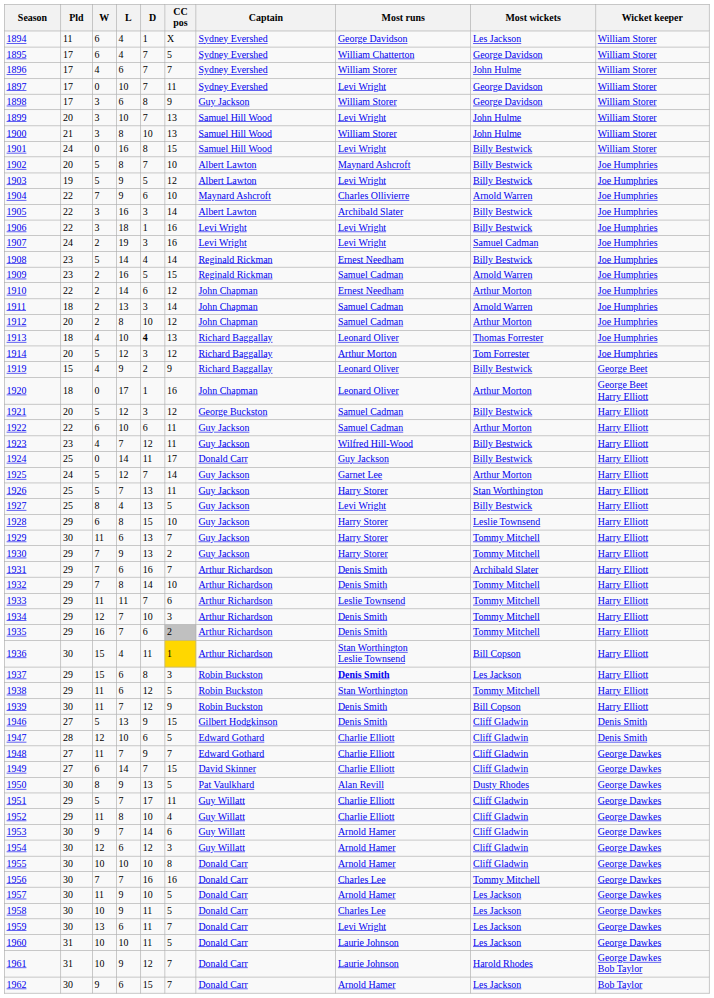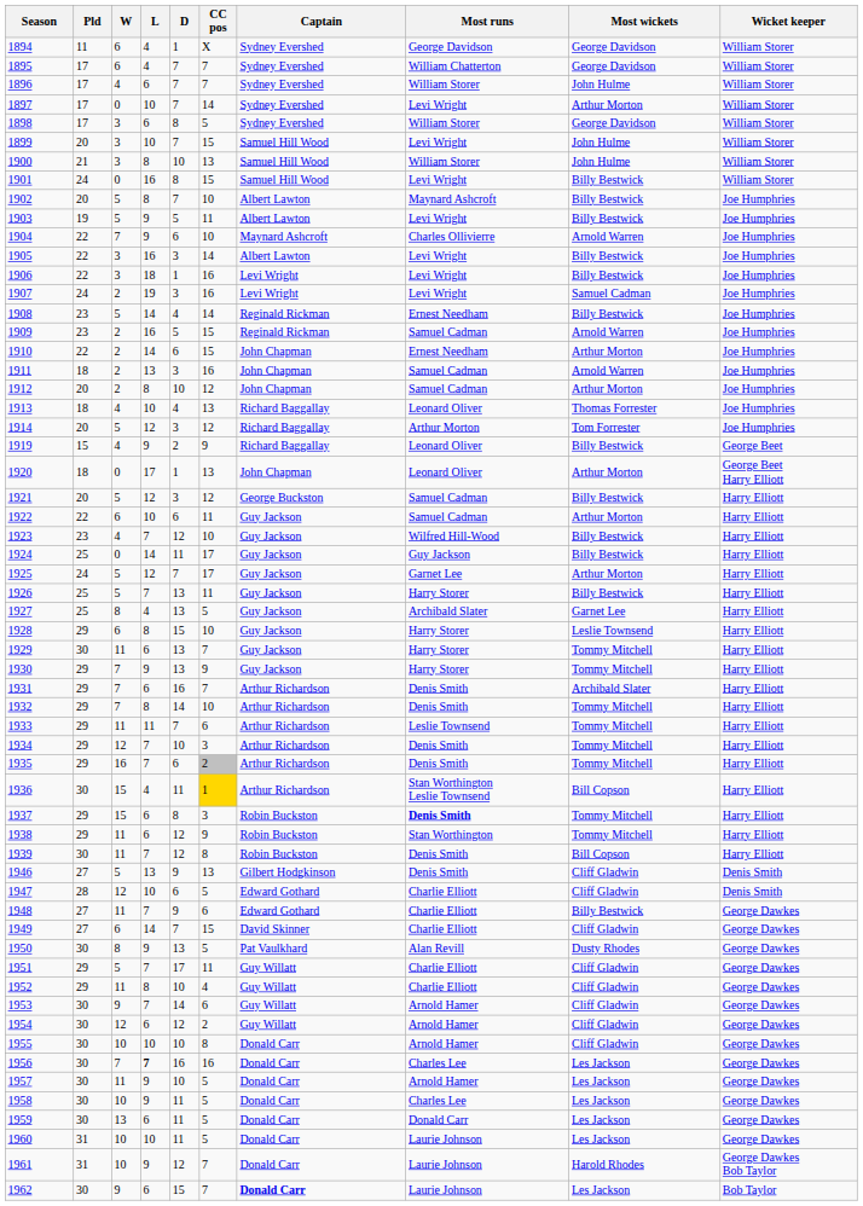 <table class="wikitable" width="90%">
 <tr>
 <th>Season</th>
 <th>Pld</th>
 <th>W</th>
 <th>L</th>
 <th>D</th>
 <th>CC<br>pos</th>
 <th>Captain</th>
 <th>Most runs</th>
 <th>Most wickets</th>
 <th>Wicket keeper</th>
 </tr>
 <tr>
 <td><a href='#'>1894</a></td>
 <td>11</td>
 <td>6</td>
 <td>4</td>
 <td>1</td>
 <td>X</td>
 <td><a href='#'>Sydney Evershed</a></td>
 <td><a href='#'>George Davidson</a></td>
-<td><a href='#'>Les Jackson</a></td>
+<td><a href='#'>George Davidson</a></td>
 <td><a href='#'>William Storer</a></td>
 </tr>
 <tr>
 <td><a href='#'>1895</a></td>
 <td>17</td>
 <td>6</td>
 <td>4</td>
 <td>7</td>
-<td>5</td>
+<td>7</td>
 <td><a href='#'>Sydney Evershed</a></td>
 <td><a href='#'>William Chatterton</a></td>
 <td><a href='#'>George Davidson</a></td>
 <td><a href='#'>William Storer</a></td>
 </tr>
 <tr>
 <td><a href='#'>1896</a></td>
 <td>17</td>
 <td>4</td>
 <td>6</td>
 <td>7</td>
 <td>7</td>
 <td><a href='#'>Sydney Evershed</a></td>
 <td><a href='#'>William Storer</a></td>
 <td><a href='#'>John Hulme</a></td>
 <td><a href='#'>William Storer</a></td>
 </tr>
 <tr>
 <td><a href='#'>1897</a></td>
 <td>17</td>
 <td>0</td>
 <td>10</td>
 <td>7</td>
-<td>11</td>
+<td>14</td>
 <td><a href='#'>Sydney Evershed</a></td>
 <td><a href='#'>Levi Wright</a></td>
-<td><a href='#'>George Davidson</a></td>
+<td><a href='#'>Arthur Morton</a></td>
 <td><a href='#'>William Storer</a></td>
 </tr>
 <tr>
 <td><a href='#'>1898</a></td>
 <td>17</td>
 <td>3</td>
 <td>6</td>
 <td>8</td>
-<td>9</td>
-<td><a href='#'>Guy Jackson</a></td>
+<td>5</td>
+<td><a href='#'>Sydney Evershed</a></td>
 <td><a href='#'>William Storer</a></td>
 <td><a href='#'>George Davidson</a></td>
 <td><a href='#'>William Storer</a></td>
 </tr>
 <tr>
 <td><a href='#'>1899</a></td>
 <td>20</td>
 <td>3</td>
 <td>10</td>
 <td>7</td>
-<td>13</td>
+<td>15</td>
 <td><a href='#'>Samuel Hill Wood</a></td>
 <td><a href='#'>Levi Wright</a></td>
 <td><a href='#'>John Hulme</a></td>
 <td><a href='#'>William Storer</a></td>
 </tr>
 <tr>
 <td><a href='#'>1900</a></td>
 <td>21</td>
 <td>3</td>
 <td>8</td>
 <td>10</td>
 <td>13</td>
 <td><a href='#'>Samuel Hill Wood</a></td>
 <td><a href='#'>William Storer</a></td>
 <td><a href='#'>John Hulme</a></td>
 <td><a href='#'>William Storer</a></td>
 </tr>
 <tr>
 <td><a href='#'>1901</a></td>
 <td>24</td>
 <td>0</td>
 <td>16</td>
 <td>8</td>
 <td>15</td>
 <td><a href='#'>Samuel Hill Wood</a></td>
 <td><a href='#'>Levi Wright</a></td>
 <td><a href='#'>Billy Bestwick</a></td>
 <td><a href='#'>William Storer</a></td>
 </tr>
 <tr>
 <td><a href='#'>1902</a></td>
 <td>20</td>
 <td>5</td>
 <td>8</td>
 <td>7</td>
 <td>10</td>
 <td><a href='#'>Albert Lawton</a></td>
 <td><a href='#'>Maynard Ashcroft</a></td>
 <td><a href='#'>Billy Bestwick</a></td>
 <td><a href='#'>Joe Humphries</a></td>
 </tr>
 <tr>
 <td><a href='#'>1903</a></td>
 <td>19</td>
 <td>5</td>
 <td>9</td>
 <td>5</td>
-<td>12</td>
+<td>11</td>
 <td><a href='#'>Albert Lawton</a></td>
 <td><a href='#'>Levi Wright</a></td>
 <td><a href='#'>Billy Bestwick</a></td>
 <td><a href='#'>Joe Humphries</a></td>
 </tr>
 <tr>
 <td><a href='#'>1904</a></td>
 <td>22</td>
 <td>7</td>
 <td>9</td>
 <td>6</td>
 <td>10</td>
 <td><a href='#'>Maynard Ashcroft</a></td>
 <td><a href='#'>Charles Ollivierre</a></td>
 <td><a href='#'>Arnold Warren</a></td>
 <td><a href='#'>Joe Humphries</a></td>
 </tr>
 <tr>
 <td><a href='#'>1905</a></td>
 <td>22</td>
 <td>3</td>
 <td>16</td>
 <td>3</td>
 <td>14</td>
 <td><a href='#'>Albert Lawton</a></td>
-<td><a href='#'>Archibald Slater</a></td>
+<td><a href='#'>Levi Wright</a></td>
 <td><a href='#'>Billy Bestwick</a></td>
 <td><a href='#'>Joe Humphries</a></td>
 </tr>
 <tr>
 <td><a href='#'>1906</a></td>
 <td>22</td>
 <td>3</td>
 <td>18</td>
 <td>1</td>
 <td>16</td>
 <td><a href='#'>Levi Wright</a></td>
 <td><a href='#'>Levi Wright</a></td>
 <td><a href='#'>Billy Bestwick</a></td>
 <td><a href='#'>Joe Humphries</a></td>
 </tr>
 <tr>
 <td><a href='#'>1907</a></td>
 <td>24</td>
 <td>2</td>
 <td>19</td>
 <td>3</td>
 <td>16</td>
 <td><a href='#'>Levi Wright</a></td>
 <td><a href='#'>Levi Wright</a></td>
 <td><a href='#'>Samuel Cadman</a></td>
 <td><a href='#'>Joe Humphries</a></td>
 </tr>
 <tr>
 <td><a href='#'>1908</a></td>
 <td>23</td>
 <td>5</td>
 <td>14</td>
 <td>4</td>
 <td>14</td>
 <td><a href='#'>Reginald Rickman</a></td>
 <td><a href='#'>Ernest Needham</a></td>
 <td><a href='#'>Billy Bestwick</a></td>
 <td><a href='#'>Joe Humphries</a></td>
 </tr>
 <tr>
 <td><a href='#'>1909</a></td>
 <td>23</td>
 <td>2</td>
 <td>16</td>
 <td>5</td>
 <td>15</td>
 <td><a href='#'>Reginald Rickman</a></td>
 <td><a href='#'>Samuel Cadman</a></td>
 <td><a href='#'>Arnold Warren</a></td>
 <td><a href='#'>Joe Humphries</a></td>
 </tr>
 <tr>
 <td><a href='#'>1910</a></td>
 <td>22</td>
 <td>2</td>
 <td>14</td>
 <td>6</td>
-<td>12</td>
+<td>15</td>
 <td><a href='#'>John Chapman</a></td>
 <td><a href='#'>Ernest Needham</a></td>
 <td><a href='#'>Arthur Morton</a></td>
 <td><a href='#'>Joe Humphries</a></td>
 </tr>
 <tr>
 <td><a href='#'>1911</a></td>
 <td>18</td>
 <td>2</td>
 <td>13</td>
 <td>3</td>
-<td>14</td>
+<td>16</td>
 <td><a href='#'>John Chapman</a></td>
 <td><a href='#'>Samuel Cadman</a></td>
 <td><a href='#'>Arnold Warren</a></td>
 <td><a href='#'>Joe Humphries</a></td>
 </tr>
 <tr>
 <td><a href='#'>1912</a></td>
 <td>20</td>
 <td>2</td>
 <td>8</td>
 <td>10</td>
 <td>12</td>
 <td><a href='#'>John Chapman</a></td>
 <td><a href='#'>Samuel Cadman</a></td>
 <td><a href='#'>Arthur Morton</a></td>
 <td><a href='#'>Joe Humphries</a></td>
 </tr>
 <tr>
 <td><a href='#'>1913</a></td>
 <td>18</td>
 <td>4</td>
 <td>10</td>
-<td><strong>4</strong></td>
+<td>4</td>
 <td>13</td>
 <td><a href='#'>Richard Baggallay</a></td>
 <td><a href='#'>Leonard Oliver</a></td>
 <td><a href='#'>Thomas Forrester</a></td>
 <td><a href='#'>Joe Humphries</a></td>
 </tr>
 <tr>
 <td><a href='#'>1914</a></td>
 <td>20</td>
 <td>5</td>
 <td>12</td>
 <td>3</td>
 <td>12</td>
 <td><a href='#'>Richard Baggallay</a></td>
 <td><a href='#'>Arthur Morton</a></td>
 <td><a href='#'>Tom Forrester</a></td>
 <td><a href='#'>Joe Humphries</a></td>
 </tr>
 <tr>
 <td><a href='#'>1919</a></td>
 <td>15</td>
 <td>4</td>
 <td>9</td>
 <td>2</td>
 <td>9</td>
 <td><a href='#'>Richard Baggallay</a></td>
 <td><a href='#'>Leonard Oliver</a></td>
 <td><a href='#'>Billy Bestwick</a></td>
 <td><a href='#'>George Beet</a></td>
 </tr>
 <tr>
 <td><a href='#'>1920</a></td>
 <td>18</td>
 <td>0</td>
 <td>17</td>
 <td>1</td>
-<td>16</td>
+<td>13</td>
 <td><a href='#'>John Chapman</a></td>
 <td><a href='#'>Leonard Oliver</a></td>
 <td><a href='#'>Arthur Morton</a></td>
 <td><a href='#'>George Beet</a><br><a href='#'>Harry Elliott</a></td>
 </tr>
 <tr>
 <td><a href='#'>1921</a></td>
 <td>20</td>
 <td>5</td>
 <td>12</td>
 <td>3</td>
 <td>12</td>
 <td><a href='#'>George Buckston</a></td>
 <td><a href='#'>Samuel Cadman</a></td>
 <td><a href='#'>Billy Bestwick</a></td>
 <td><a href='#'>Harry Elliott</a></td>
 </tr>
 <tr>
 <td><a href='#'>1922</a></td>
 <td>22</td>
 <td>6</td>
 <td>10</td>
 <td>6</td>
 <td>11</td>
 <td><a href='#'>Guy Jackson</a></td>
 <td><a href='#'>Samuel Cadman</a></td>
 <td><a href='#'>Arthur Morton</a></td>
 <td><a href='#'>Harry Elliott</a></td>
 </tr>
 <tr>
 <td><a href='#'>1923</a></td>
 <td>23</td>
 <td>4</td>
 <td>7</td>
 <td>12</td>
-<td>11</td>
+<td>10</td>
 <td><a href='#'>Guy Jackson</a></td>
 <td><a href='#'>Wilfred Hill-Wood</a></td>
 <td><a href='#'>Billy Bestwick</a></td>
 <td><a href='#'>Harry Elliott</a></td>
 </tr>
 <tr>
 <td><a href='#'>1924</a></td>
 <td>25</td>
 <td>0</td>
 <td>14</td>
 <td>11</td>
 <td>17</td>
-<td><a href='#'>Donald Carr</a></td>
+<td><a href='#'>Guy Jackson</a></td>
 <td><a href='#'>Guy Jackson</a></td>
 <td><a href='#'>Billy Bestwick</a></td>
 <td><a href='#'>Harry Elliott</a></td>
 </tr>
 <tr>
 <td><a href='#'>1925</a></td>
 <td>24</td>
 <td>5</td>
 <td>12</td>
 <td>7</td>
-<td>14</td>
+<td>17</td>
 <td><a href='#'>Guy Jackson</a></td>
 <td><a href='#'>Garnet Lee</a></td>
 <td><a href='#'>Arthur Morton</a></td>
 <td><a href='#'>Harry Elliott</a></td>
 </tr>
 <tr>
 <td><a href='#'>1926</a></td>
 <td>25</td>
 <td>5</td>
 <td>7</td>
 <td>13</td>
 <td>11</td>
 <td><a href='#'>Guy Jackson</a></td>
 <td><a href='#'>Harry Storer</a></td>
-<td><a href='#'>Stan Worthington</a></td>
+<td><a href='#'>Billy Bestwick</a></td>
 <td><a href='#'>Harry Elliott</a></td>
 </tr>
 <tr>
 <td><a href='#'>1927</a></td>
 <td>25</td>
 <td>8</td>
 <td>4</td>
 <td>13</td>
 <td>5</td>
 <td><a href='#'>Guy Jackson</a></td>
-<td><a href='#'>Levi Wright</a></td>
-<td><a href='#'>Billy Bestwick</a></td>
+<td><a href='#'>Archibald Slater</a></td>
+<td><a href='#'>Garnet Lee</a></td>
 <td><a href='#'>Harry Elliott</a></td>
 </tr>
 <tr>
 <td><a href='#'>1928</a></td>
 <td>29</td>
 <td>6</td>
 <td>8</td>
 <td>15</td>
 <td>10</td>
 <td><a href='#'>Guy Jackson</a></td>
 <td><a href='#'>Harry Storer</a></td>
 <td><a href='#'>Leslie Townsend</a></td>
 <td><a href='#'>Harry Elliott</a></td>
 </tr>
 <tr>
 <td><a href='#'>1929</a></td>
 <td>30</td>
 <td>11</td>
 <td>6</td>
 <td>13</td>
 <td>7</td>
 <td><a href='#'>Guy Jackson</a></td>
 <td><a href='#'>Harry Storer</a></td>
 <td><a href='#'>Tommy Mitchell</a></td>
 <td><a href='#'>Harry Elliott</a></td>
 </tr>
 <tr>
 <td><a href='#'>1930</a></td>
 <td>29</td>
 <td>7</td>
 <td>9</td>
 <td>13</td>
-<td>2</td>
+<td>9</td>
 <td><a href='#'>Guy Jackson</a></td>
 <td><a href='#'>Harry Storer</a></td>
 <td><a href='#'>Tommy Mitchell</a></td>
 <td><a href='#'>Harry Elliott</a></td>
 </tr>
 <tr>
 <td><a href='#'>1931</a></td>
 <td>29</td>
 <td>7</td>
 <td>6</td>
 <td>16</td>
 <td>7</td>
 <td><a href='#'>Arthur Richardson</a></td>
 <td><a href='#'>Denis Smith</a></td>
 <td><a href='#'>Archibald Slater</a></td>
 <td><a href='#'>Harry Elliott</a></td>
 </tr>
 <tr>
 <td><a href='#'>1932</a></td>
 <td>29</td>
 <td>7</td>
 <td>8</td>
 <td>14</td>
 <td>10</td>
 <td><a href='#'>Arthur Richardson</a></td>
 <td><a href='#'>Denis Smith</a></td>
 <td><a href='#'>Tommy Mitchell</a></td>
 <td><a href='#'>Harry Elliott</a></td>
 </tr>
 <tr>
 <td><a href='#'>1933</a></td>
 <td>29</td>
 <td>11</td>
 <td>11</td>
 <td>7</td>
 <td>6</td>
 <td><a href='#'>Arthur Richardson</a></td>
 <td><a href='#'>Leslie Townsend</a></td>
 <td><a href='#'>Tommy Mitchell</a></td>
 <td><a href='#'>Harry Elliott</a></td>
 </tr>
 <tr>
 <td><a href='#'>1934</a></td>
 <td>29</td>
 <td>12</td>
 <td>7</td>
 <td>10</td>
 <td>3</td>
 <td><a href='#'>Arthur Richardson</a></td>
 <td><a href='#'>Denis Smith</a></td>
 <td><a href='#'>Tommy Mitchell</a></td>
 <td><a href='#'>Harry Elliott</a></td>
 </tr>
 <tr>
 <td><a href='#'>1935</a></td>
 <td>29</td>
 <td>16</td>
 <td>7</td>
 <td>6</td>
 <td bgcolor=silver>2</td>
 <td><a href='#'>Arthur Richardson</a></td>
 <td><a href='#'>Denis Smith</a></td>
 <td><a href='#'>Tommy Mitchell</a></td>
 <td><a href='#'>Harry Elliott</a></td>
 </tr>
 <tr>
 <td><a href='#'>1936</a></td>
 <td>30</td>
 <td>15</td>
 <td>4</td>
 <td>11</td>
 <td bgcolor=gold>1</td>
 <td><a href='#'>Arthur Richardson</a></td>
 <td><a href='#'>Stan Worthington</a><br><a href='#'>Leslie Townsend</a></td>
 <td><a href='#'>Bill Copson</a></td>
 <td><a href='#'>Harry Elliott</a></td>
 </tr>
 <tr>
 <td><a href='#'>1937</a></td>
 <td>29</td>
 <td>15</td>
 <td>6</td>
 <td>8</td>
 <td>3</td>
 <td><a href='#'>Robin Buckston</a></td>
 <td><strong><a href='#'>Denis Smith</a></strong></td>
-<td><a href='#'>Les Jackson</a></td>
+<td><a href='#'>Tommy Mitchell</a></td>
 <td><a href='#'>Harry Elliott</a></td>
 </tr>
 <tr>
 <td><a href='#'>1938</a></td>
 <td>29</td>
 <td>11</td>
 <td>6</td>
 <td>12</td>
-<td>5</td>
+<td>9</td>
 <td><a href='#'>Robin Buckston</a></td>
 <td><a href='#'>Stan Worthington</a></td>
 <td><a href='#'>Tommy Mitchell</a></td>
 <td><a href='#'>Harry Elliott</a></td>
 </tr>
 <tr>
 <td><a href='#'>1939</a></td>
 <td>30</td>
 <td>11</td>
 <td>7</td>
 <td>12</td>
-<td>9</td>
+<td>8</td>
 <td><a href='#'>Robin Buckston</a></td>
 <td><a href='#'>Denis Smith</a></td>
 <td><a href='#'>Bill Copson</a></td>
 <td><a href='#'>Harry Elliott</a></td>
 </tr>
 <tr>
 <td><a href='#'>1946</a></td>
 <td>27</td>
 <td>5</td>
 <td>13</td>
 <td>9</td>
-<td>15</td>
+<td>13</td>
 <td><a href='#'>Gilbert Hodgkinson</a></td>
 <td><a href='#'>Denis Smith</a></td>
 <td><a href='#'>Cliff Gladwin</a></td>
 <td><a href='#'>Denis Smith</a></td>
 </tr>
 <tr>
 <td><a href='#'>1947</a></td>
 <td>28</td>
 <td>12</td>
 <td>10</td>
 <td>6</td>
 <td>5</td>
 <td><a href='#'>Edward Gothard</a></td>
 <td><a href='#'>Charlie Elliott</a></td>
 <td><a href='#'>Cliff Gladwin</a></td>
 <td><a href='#'>Denis Smith</a></td>
 </tr>
 <tr>
 <td><a href='#'>1948</a></td>
 <td>27</td>
 <td>11</td>
 <td>7</td>
 <td>9</td>
-<td>7</td>
+<td>6</td>
 <td><a href='#'>Edward Gothard</a></td>
 <td><a href='#'>Charlie Elliott</a></td>
-<td><a href='#'>Cliff Gladwin</a></td>
+<td><a href='#'>Billy Bestwick</a></td>
 <td><a href='#'>George Dawkes</a></td>
 </tr>
 <tr>
 <td><a href='#'>1949</a></td>
 <td>27</td>
 <td>6</td>
 <td>14</td>
 <td>7</td>
 <td>15</td>
 <td><a href='#'>David Skinner</a></td>
 <td><a href='#'>Charlie Elliott</a></td>
 <td><a href='#'>Cliff Gladwin</a></td>
 <td><a href='#'>George Dawkes</a></td>
 </tr>
 <tr>
 <td><a href='#'>1950</a></td>
 <td>30</td>
 <td>8</td>
 <td>9</td>
 <td>13</td>
 <td>5</td>
 <td><a href='#'>Pat Vaulkhard</a></td>
 <td><a href='#'>Alan Revill</a></td>
 <td><a href='#'>Dusty Rhodes</a></td>
 <td><a href='#'>George Dawkes</a></td>
 </tr>
 <tr>
 <td><a href='#'>1951</a></td>
 <td>29</td>
 <td>5</td>
 <td>7</td>
 <td>17</td>
 <td>11</td>
 <td><a href='#'>Guy Willatt</a></td>
 <td><a href='#'>Charlie Elliott</a></td>
 <td><a href='#'>Cliff Gladwin</a></td>
 <td><a href='#'>George Dawkes</a></td>
 </tr>
 <tr>
 <td><a href='#'>1952</a></td>
 <td>29</td>
 <td>11</td>
 <td>8</td>
 <td>10</td>
 <td>4</td>
 <td><a href='#'>Guy Willatt</a></td>
 <td><a href='#'>Charlie Elliott</a></td>
 <td><a href='#'>Cliff Gladwin</a></td>
 <td><a href='#'>George Dawkes</a></td>
 </tr>
 <tr>
 <td><a href='#'>1953</a></td>
 <td>30</td>
 <td>9</td>
 <td>7</td>
 <td>14</td>
 <td>6</td>
 <td><a href='#'>Guy Willatt</a></td>
 <td><a href='#'>Arnold Hamer</a></td>
 <td><a href='#'>Cliff Gladwin</a></td>
 <td><a href='#'>George Dawkes</a></td>
 </tr>
 <tr>
 <td><a href='#'>1954</a></td>
 <td>30</td>
 <td>12</td>
 <td>6</td>
 <td>12</td>
-<td>3</td>
+<td>2</td>
 <td><a href='#'>Guy Willatt</a></td>
 <td><a href='#'>Arnold Hamer</a></td>
 <td><a href='#'>Cliff Gladwin</a></td>
 <td><a href='#'>George Dawkes</a></td>
 </tr>
 <tr>
 <td><a href='#'>1955</a></td>
 <td>30</td>
 <td>10</td>
 <td>10</td>
 <td>10</td>
 <td>8</td>
 <td><a href='#'>Donald Carr</a></td>
 <td><a href='#'>Arnold Hamer</a></td>
 <td><a href='#'>Cliff Gladwin</a></td>
 <td><a href='#'>George Dawkes</a></td>
 </tr>
 <tr>
 <td><a href='#'>1956</a></td>
 <td>30</td>
 <td>7</td>
-<td>7</td>
+<td><strong>7</strong></td>
 <td>16</td>
 <td>16</td>
 <td><a href='#'>Donald Carr</a></td>
 <td><a href='#'>Charles Lee</a></td>
-<td><a href='#'>Tommy Mitchell</a></td>
+<td><a href='#'>Les Jackson</a></td>
 <td><a href='#'>George Dawkes</a></td>
 </tr>
 <tr>
 <td><a href='#'>1957</a></td>
 <td>30</td>
 <td>11</td>
 <td>9</td>
 <td>10</td>
 <td>5</td>
 <td><a href='#'>Donald Carr</a></td>
 <td><a href='#'>Arnold Hamer</a></td>
 <td><a href='#'>Les Jackson</a></td>
 <td><a href='#'>George Dawkes</a></td>
 </tr>
 <tr>
 <td><a href='#'>1958</a></td>
 <td>30</td>
 <td>10</td>
 <td>9</td>
 <td>11</td>
 <td>5</td>
 <td><a href='#'>Donald Carr</a></td>
 <td><a href='#'>Charles Lee</a></td>
 <td><a href='#'>Les Jackson</a></td>
 <td><a href='#'>George Dawkes</a></td>
 </tr>
 <tr>
 <td><a href='#'>1959</a></td>
 <td>30</td>
 <td>13</td>
 <td>6</td>
 <td>11</td>
-<td>7</td>
+<td>5</td>
 <td><a href='#'>Donald Carr</a></td>
-<td><a href='#'>Levi Wright</a></td>
+<td><a href='#'>Donald Carr</a></td>
 <td><a href='#'>Les Jackson</a></td>
 <td><a href='#'>George Dawkes</a></td>
 </tr>
 <tr>
 <td><a href='#'>1960</a></td>
 <td>31</td>
 <td>10</td>
 <td>10</td>
 <td>11</td>
 <td>5</td>
 <td><a href='#'>Donald Carr</a></td>
 <td><a href='#'>Laurie Johnson</a></td>
 <td><a href='#'>Les Jackson</a></td>
 <td><a href='#'>George Dawkes</a></td>
 </tr>
 <tr>
 <td><a href='#'>1961</a></td>
 <td>31</td>
 <td>10</td>
 <td>9</td>
 <td>12</td>
 <td>7</td>
 <td><a href='#'>Donald Carr</a></td>
 <td><a href='#'>Laurie Johnson</a></td>
 <td><a href='#'>Harold Rhodes</a></td>
 <td><a href='#'>George Dawkes</a><br><a href='#'>Bob Taylor</a></td>
 </tr>
 <tr>
 <td><a href='#'>1962</a></td>
 <td>30</td>
 <td>9</td>
 <td>6</td>
 <td>15</td>
 <td>7</td>
-<td><a href='#'>Donald Carr</a></td>
-<td><a href='#'>Arnold Hamer</a></td>
+<td><strong><a href='#'>Donald Carr</a></strong></td>
+<td><a href='#'>Laurie Johnson</a></td>
 <td><a href='#'>Les Jackson</a></td>
 <td><a href='#'>Bob Taylor</a></td>
 </tr>
 </table>
